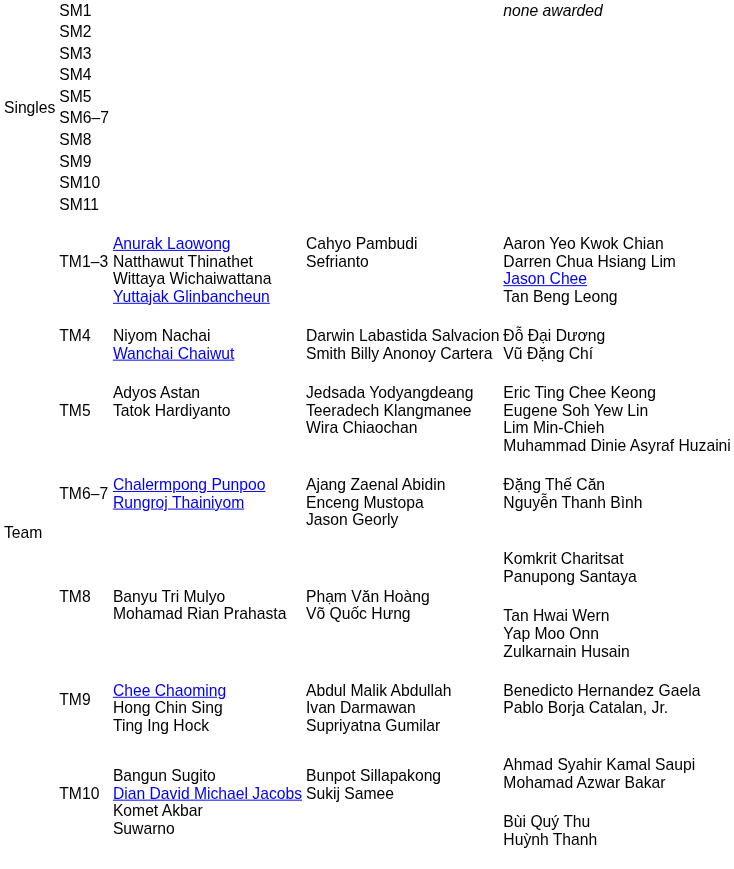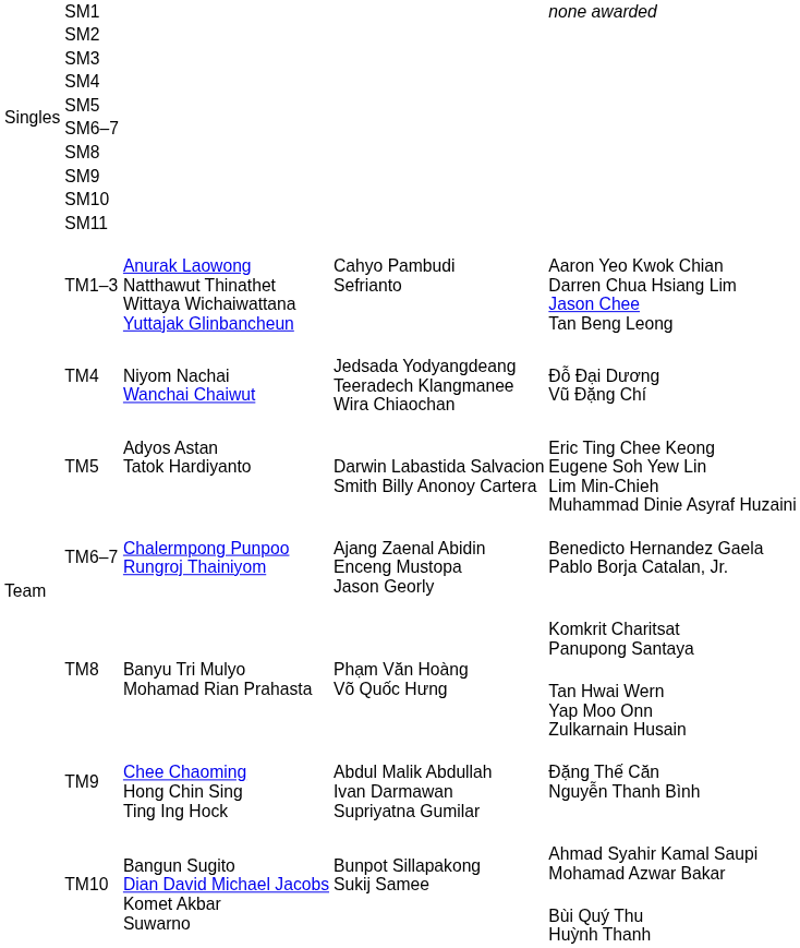 <table>
 <tr>
 <td rowspan="19">Singles</td>
 <td>SM1</td>
 <td></td>
 <td></td>
 <td><em>none awarded</em></td>
 </tr>
 <tr>
 <td rowspan="2">SM2</td>
 <td rowspan="2"></td>
 <td rowspan="2"></td>
 <td></td>
 </tr>
 <tr>
 <td></td>
 </tr>
 <tr>
 <td rowspan="2">SM3</td>
 <td rowspan="2"></td>
 <td rowspan="2"></td>
 <td></td>
 </tr>
 <tr>
 <td></td>
 </tr>
 <tr>
 <td rowspan="2">SM4</td>
 <td rowspan="2"></td>
 <td rowspan="2"></td>
 <td></td>
 </tr>
 <tr>
 <td></td>
 </tr>
 <tr>
 <td rowspan="2">SM5</td>
 <td rowspan="2"></td>
 <td rowspan="2"></td>
 <td></td>
 </tr>
 <tr>
 <td></td>
 </tr>
 <tr>
 <td rowspan="2">SM6–7</td>
 <td rowspan="2"></td>
 <td rowspan="2"></td>
 <td></td>
 </tr>
 <tr>
 <td></td>
 </tr>
 <tr>
 <td rowspan="2">SM8</td>
 <td rowspan="2"></td>
 <td rowspan="2"></td>
 <td></td>
 </tr>
 <tr>
 <td></td>
 </tr>
 <tr>
 <td rowspan="2">SM9</td>
 <td rowspan="2"></td>
 <td rowspan="2"></td>
 <td></td>
 </tr>
 <tr>
 <td></td>
 </tr>
 <tr>
 <td rowspan="2">SM10</td>
 <td rowspan="2"></td>
 <td rowspan="2"></td>
 <td></td>
 </tr>
 <tr>
 <td></td>
 </tr>
 <tr>
 <td rowspan="2">SM11</td>
 <td rowspan="2"></td>
 <td rowspan="2"></td>
 <td></td>
 </tr>
 <tr>
 <td></td>
 </tr>
 <tr>
 <td rowspan="9">Team</td>
 <td>TM1–3</td>
 <td><br><a href='#'>Anurak Laowong</a><br>Natthawut Thinathet<br>Wittaya Wichaiwattana<br><a href='#'>Yuttajak Glinbancheun</a></td>
 <td valign=top><br>Cahyo Pambudi<br>Sefrianto</td>
 <td><br>Aaron Yeo Kwok Chian<br>Darren Chua Hsiang Lim<br><a href='#'>Jason Chee</a><br>Tan Beng Leong</td>
 </tr>
 <tr>
 <td>TM4</td>
 <td><br>Niyom Nachai<br><a href='#'>Wanchai Chaiwut</a></td>
-<td nowrap=true><br>Darwin Labastida Salvacion<br>Smith Billy Anonoy Cartera</td>
+<td valign=top><br>Jedsada Yodyangdeang<br>Teeradech Klangmanee<br>Wira Chiaochan</td>
 <td><br>Đỗ Đại Dương<br>Vũ Đặng Chí</td>
 </tr>
 <tr>
 <td>TM5</td>
 <td valign=top><br>Adyos Astan<br>Tatok Hardiyanto</td>
-<td valign=top><br>Jedsada Yodyangdeang<br>Teeradech Klangmanee<br>Wira Chiaochan</td>
+<td nowrap=true><br>Darwin Labastida Salvacion<br>Smith Billy Anonoy Cartera</td>
 <td nowrap=true><br>Eric Ting Chee Keong<br>Eugene Soh Yew Lin<br>Lim Min-Chieh<br>Muhammad Dinie Asyraf Huzaini</td>
 </tr>
 <tr>
 <td>TM6–7</td>
 <td valign=top><br><a href='#'>Chalermpong Punpoo</a><br><a href='#'>Rungroj Thainiyom</a></td>
 <td><br>Ajang Zaenal Abidin<br>Enceng Mustopa<br>Jason Georly</td>
-<td valign=top><br>Đặng Thế Căn<br>Nguyễn Thanh Bình</td>
+<td valign=top><br>Benedicto Hernandez Gaela<br>Pablo Borja Catalan, Jr.</td>
 </tr>
 <tr>
 <td rowspan="2">TM8</td>
 <td rowspan="2"><br>Banyu Tri Mulyo<br>Mohamad Rian Prahasta</td>
 <td rowspan="2"><br>Phạm Văn Hoàng<br>Võ Quốc Hưng</td>
 <td><br>Komkrit Charitsat<br>Panupong Santaya</td>
 </tr>
 <tr>
 <td><br>Tan Hwai Wern<br>Yap Moo Onn<br>Zulkarnain Husain</td>
 </tr>
 <tr>
 <td>TM9</td>
 <td><br><a href='#'>Chee Chaoming</a><br>Hong Chin Sing<br>Ting Ing Hock</td>
 <td><br>Abdul Malik Abdullah<br>Ivan Darmawan<br>Supriyatna Gumilar</td>
-<td valign=top><br>Benedicto Hernandez Gaela<br>Pablo Borja Catalan, Jr.</td>
+<td valign=top><br>Đặng Thế Căn<br>Nguyễn Thanh Bình</td>
 </tr>
 <tr>
 <td rowspan="2">TM10</td>
 <td rowspan="2" nowrap=true><br>Bangun Sugito<br><a href='#'>Dian David Michael Jacobs</a><br>Komet Akbar<br>Suwarno</td>
 <td rowspan="2"><br>Bunpot Sillapakong<br>Sukij Samee<br> <br> </td>
 <td><br>Ahmad Syahir Kamal Saupi<br>Mohamad Azwar Bakar</td>
 </tr>
 <tr>
 <td><br>Bùi Quý Thu<br>Huỳnh Thanh</td>
 </tr>
 </table>
